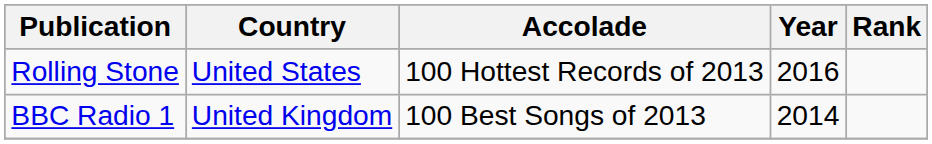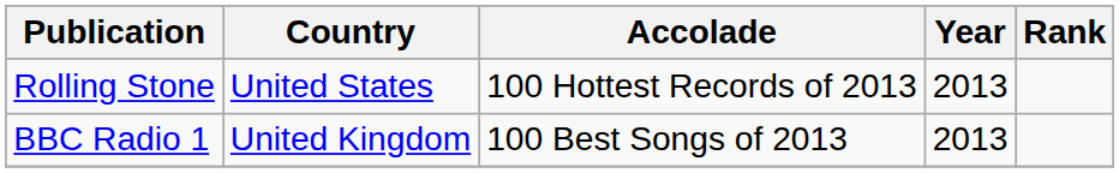 <table class="wikitable sortable">
 <tr>
 <th>Publication</th>
 <th>Country</th>
 <th>Accolade</th>
 <th>Year</th>
 <th style="text-align:center;">Rank</th>
 </tr>
 <tr>
 <td><a href='#'>Rolling Stone</a></td>
 <td><a href='#'>United States</a></td>
 <td>100 Hottest Records of 2013</td>
-<td>2016</td>
+<td>2013</td>
 <td></td>
 </tr>
 <tr>
 <td><a href='#'>BBC Radio 1</a></td>
 <td><a href='#'>United Kingdom</a></td>
 <td>100 Best Songs of 2013</td>
-<td>2014</td>
+<td>2013</td>
 <td></td>
 </tr>
 <tr>
 </tr>
 </table>
